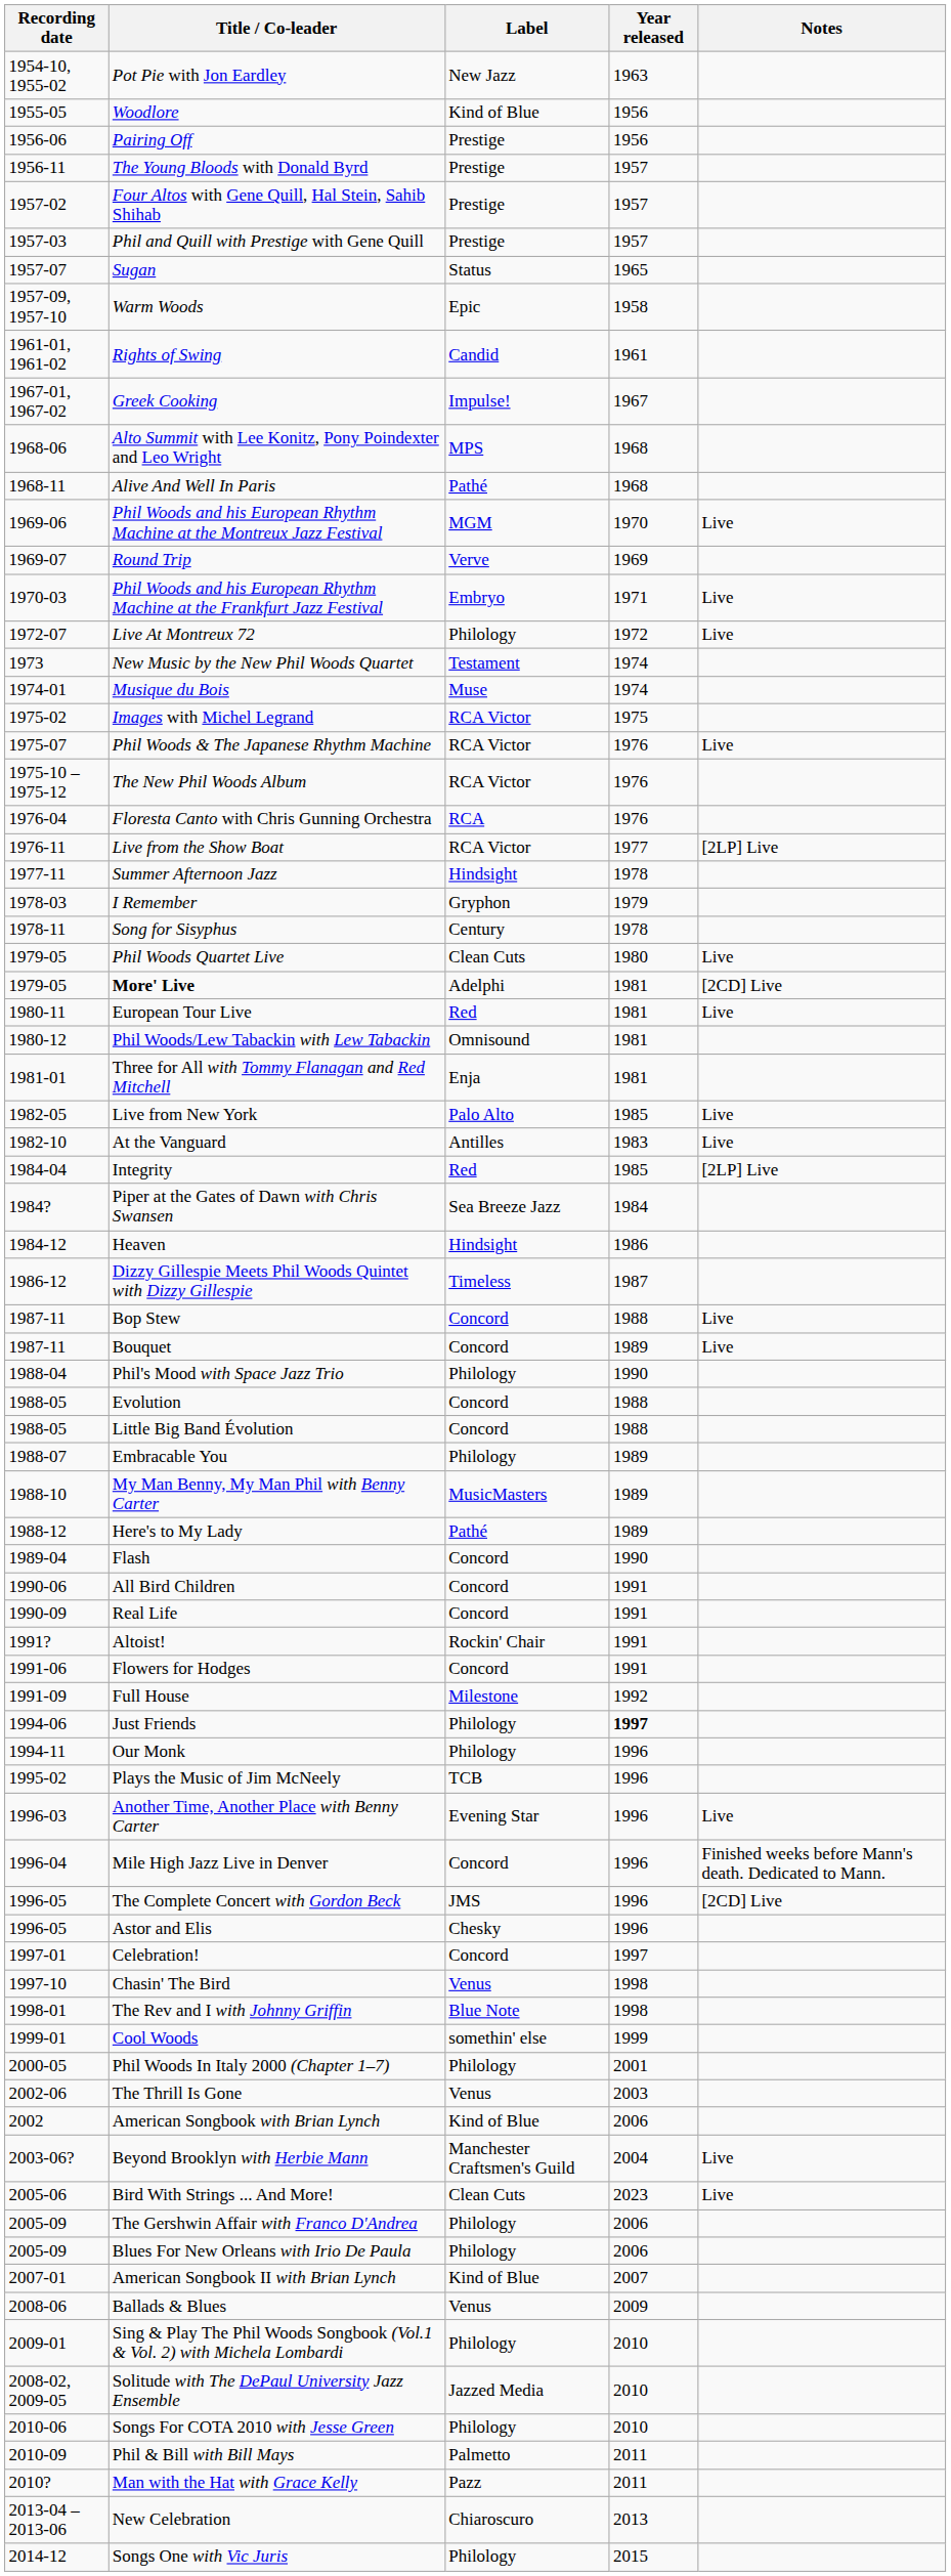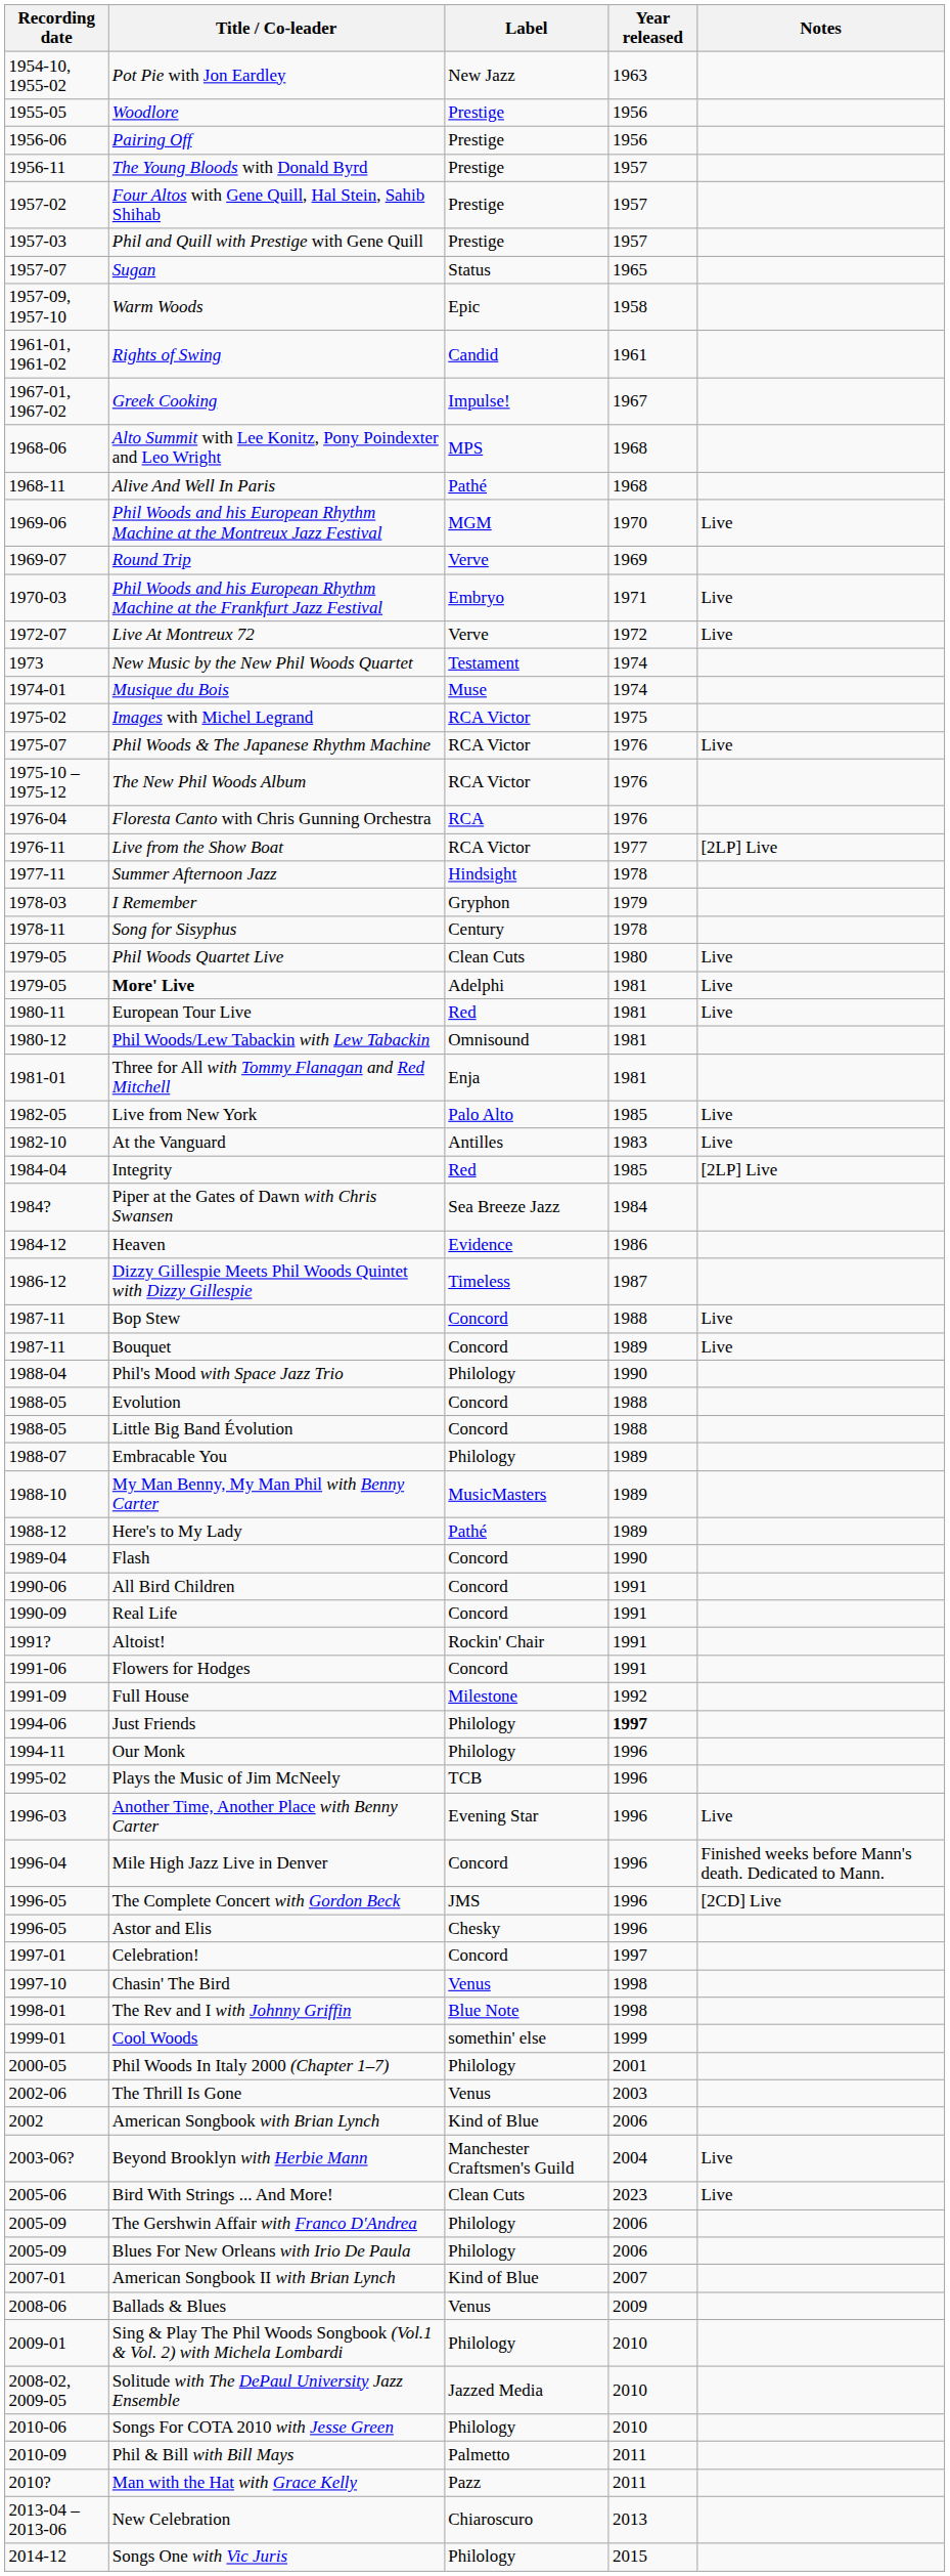 <table class="wikitable sortable">
 <tr>
 <th>Recording date</th>
 <th>Title / Co-leader</th>
 <th>Label</th>
 <th>Year released</th>
 <th>Notes</th>
 </tr>
 <tr>
 <td>1954-10, <br>1955-02</td>
 <td><em>Pot Pie</em> with <a href='#'>Jon Eardley</a></td>
 <td>New Jazz</td>
 <td>1963</td>
 <td></td>
 </tr>
 <tr>
 <td>1955-05</td>
 <td><em><a href='#'>Woodlore</a></em></td>
-<td>Kind of Blue</td>
+<td><a href='#'>Prestige</a></td>
 <td>1956</td>
 <td></td>
 </tr>
 <tr>
 <td>1956-06</td>
 <td><em><a href='#'>Pairing Off</a></em></td>
 <td>Prestige</td>
 <td>1956</td>
 <td></td>
 </tr>
 <tr>
 <td>1956-11</td>
 <td><em><a href='#'>The Young Bloods</a></em> with <a href='#'>Donald Byrd</a></td>
 <td>Prestige</td>
 <td>1957</td>
 <td></td>
 </tr>
 <tr>
 <td>1957-02</td>
 <td><em><a href='#'>Four Altos</a></em> with <a href='#'>Gene Quill</a>, <a href='#'>Hal Stein</a>, <a href='#'>Sahib Shihab</a></td>
 <td>Prestige</td>
 <td>1957</td>
 <td></td>
 </tr>
 <tr>
 <td>1957-03</td>
 <td><em>Phil and Quill with Prestige</em> with Gene Quill</td>
 <td>Prestige</td>
 <td>1957</td>
 <td></td>
 </tr>
 <tr>
 <td>1957-07</td>
 <td><em><a href='#'>Sugan</a></em></td>
 <td>Status</td>
 <td>1965</td>
 <td></td>
 </tr>
 <tr>
 <td>1957-09, <br>1957-10</td>
 <td><em>Warm Woods</em></td>
 <td>Epic</td>
 <td>1958</td>
 <td></td>
 </tr>
 <tr>
 <td>1961-01, <br>1961-02</td>
 <td><em><a href='#'>Rights of Swing</a></em></td>
 <td><a href='#'>Candid</a></td>
 <td>1961</td>
 <td></td>
 </tr>
 <tr>
 <td>1967-01, <br>1967-02</td>
 <td><em><a href='#'>Greek Cooking</a></em></td>
 <td><a href='#'>Impulse!</a></td>
 <td>1967</td>
 <td></td>
 </tr>
 <tr>
 <td>1968-06</td>
 <td><em><a href='#'>Alto Summit</a></em> with <a href='#'>Lee Konitz</a>, <a href='#'>Pony Poindexter</a> and <a href='#'>Leo Wright</a></td>
 <td><a href='#'>MPS</a></td>
 <td>1968</td>
 <td></td>
 </tr>
 <tr>
 <td>1968-11</td>
 <td><em>Alive And Well In Paris</em></td>
 <td><a href='#'>Pathé</a></td>
 <td>1968</td>
 <td></td>
 </tr>
 <tr>
 <td>1969-06</td>
 <td><em><a href='#'>Phil Woods and his European Rhythm Machine at the Montreux Jazz Festival</a></em></td>
 <td><a href='#'>MGM</a></td>
 <td>1970</td>
 <td>Live</td>
 </tr>
 <tr>
 <td>1969-07</td>
 <td><em><a href='#'>Round Trip</a></em></td>
 <td><a href='#'>Verve</a></td>
 <td>1969</td>
 <td></td>
 </tr>
 <tr>
 <td>1970-03</td>
 <td><em><a href='#'>Phil Woods and his European Rhythm Machine at the Frankfurt Jazz Festival</a></em></td>
 <td><a href='#'>Embryo</a></td>
 <td>1971</td>
 <td>Live</td>
 </tr>
 <tr>
 <td>1972-07</td>
 <td><em>Live At Montreux 72</em></td>
-<td>Philology</td>
+<td>Verve</td>
 <td>1972</td>
 <td>Live</td>
 </tr>
 <tr>
 <td>1973</td>
 <td><em>New Music by the New Phil Woods Quartet</em></td>
 <td><a href='#'>Testament</a></td>
 <td>1974</td>
 <td></td>
 </tr>
 <tr>
 <td>1974-01</td>
 <td><em><a href='#'>Musique du Bois</a></em></td>
 <td><a href='#'>Muse</a></td>
 <td>1974</td>
 <td></td>
 </tr>
 <tr>
 <td>1975-02</td>
 <td><em><a href='#'>Images</a></em> with <a href='#'>Michel Legrand</a></td>
 <td><a href='#'>RCA Victor</a></td>
 <td>1975</td>
 <td></td>
 </tr>
 <tr>
 <td>1975-07</td>
 <td><em>Phil Woods & The Japanese Rhythm Machine</em></td>
 <td>RCA Victor</td>
 <td>1976</td>
 <td>Live</td>
 </tr>
 <tr>
 <td>1975-10 –<br>1975-12</td>
 <td><em>The New Phil Woods Album</em></td>
 <td>RCA Victor</td>
 <td>1976</td>
 <td></td>
 </tr>
 <tr>
 <td>1976-04</td>
 <td><em>Floresta Canto</em> with Chris Gunning Orchestra</td>
 <td><a href='#'>RCA</a></td>
 <td>1976</td>
 <td></td>
 </tr>
 <tr>
 <td>1976-11</td>
 <td><em>Live from the Show Boat</em></td>
 <td>RCA Victor</td>
 <td>1977</td>
 <td>[2LP] Live</td>
 </tr>
 <tr>
 <td>1977-11</td>
 <td><em>Summer Afternoon Jazz</em></td>
 <td><a href='#'>Hindsight</a></td>
 <td>1978</td>
 <td></td>
 </tr>
 <tr>
 <td>1978-03</td>
 <td><em>I Remember</em></td>
 <td>Gryphon</td>
 <td>1979</td>
 <td></td>
 </tr>
 <tr>
 <td>1978-11</td>
 <td><em>Song for Sisyphus</em></td>
 <td>Century</td>
 <td>1978</td>
 <td></td>
 </tr>
 <tr>
 <td>1979-05</td>
 <td><em>Phil Woods Quartet Live</em></td>
 <td>Clean Cuts</td>
 <td>1980</td>
 <td>Live</td>
 </tr>
 <tr>
 <td>1979-05</td>
 <td><strong>More' Live<em></td>
 <td>Adelphi</td>
 <td>1981</td>
-<td>[2CD] Live</td>
+<td>Live</td>
 </tr>
 <tr>
 <td>1980-11</td>
 <td></em>European Tour Live<em></td>
 <td><a href='#'>Red</a></td>
 <td>1981</td>
 <td>Live</td>
 </tr>
 <tr>
 <td>1980-12</td>
 <td></em><a href='#'>Phil Woods/Lew Tabackin</a><em> with <a href='#'>Lew Tabackin</a></td>
 <td>Omnisound</td>
 <td>1981</td>
 <td></td>
 </tr>
 <tr>
 <td>1981-01</td>
 <td></em>Three for All<em> with <a href='#'>Tommy Flanagan</a> and <a href='#'>Red Mitchell</a></td>
 <td>Enja</td>
 <td>1981</td>
 <td></td>
 </tr>
 <tr>
 <td>1982-05</td>
 <td></em>Live from New York<em></td>
 <td><a href='#'>Palo Alto</a></td>
 <td>1985</td>
 <td>Live</td>
 </tr>
 <tr>
 <td>1982-10</td>
 <td></em>At the Vanguard<em></td>
 <td>Antilles</td>
 <td>1983</td>
 <td>Live</td>
 </tr>
 <tr>
 <td>1984-04</td>
 <td></em>Integrity<em></td>
 <td><a href='#'>Red</a></td>
 <td>1985</td>
 <td>[2LP] Live</td>
 </tr>
 <tr>
 <td>1984?</td>
 <td></em>Piper at the Gates of Dawn<em> with Chris Swansen</td>
 <td>Sea Breeze Jazz</td>
 <td>1984</td>
 <td></td>
 </tr>
 <tr>
 <td>1984-12</td>
 <td></em>Heaven<em></td>
-<td><a href='#'>Hindsight</a></td>
+<td><a href='#'>Evidence</a></td>
 <td>1986</td>
 <td></td>
 </tr>
 <tr>
 <td>1986-12</td>
 <td></em><a href='#'>Dizzy Gillespie Meets Phil Woods Quintet</a><em> with <a href='#'>Dizzy Gillespie</a></td>
 <td><a href='#'>Timeless</a></td>
 <td>1987</td>
 <td></td>
 </tr>
 <tr>
 <td>1987-11</td>
 <td></em>Bop Stew<em></td>
 <td><a href='#'>Concord</a></td>
 <td>1988</td>
 <td>Live</td>
 </tr>
 <tr>
 <td>1987-11</td>
 <td></em>Bouquet<em></td>
 <td>Concord</td>
 <td>1989</td>
 <td>Live</td>
 </tr>
 <tr>
 <td>1988-04 </td>
 <td></em>Phil's Mood<em> with Space Jazz Trio</td>
 <td>Philology</td>
 <td>1990</td>
 <td></td>
 </tr>
 <tr>
 <td>1988-05</td>
 <td></em>Evolution<em></td>
 <td>Concord</td>
 <td>1988</td>
 <td></td>
 </tr>
 <tr>
 <td>1988-05</td>
 <td></em>Little Big Band Évolution<em></td>
 <td>Concord</td>
 <td>1988</td>
 <td></td>
 </tr>
 <tr>
 <td>1988-07</td>
 <td></em>Embracable You<em></td>
 <td>Philology</td>
 <td>1989</td>
 <td></td>
 </tr>
 <tr>
 <td>1988-10</td>
 <td></em><a href='#'>My Man Benny, My Man Phil</a><em> with <a href='#'>Benny Carter</a></td>
 <td><a href='#'>MusicMasters</a></td>
 <td>1989</td>
 <td></td>
 </tr>
 <tr>
 <td>1988-12</td>
 <td></em>Here's to My Lady<em></td>
 <td><a href='#'>Pathé</a></td>
 <td>1989</td>
 <td></td>
 </tr>
 <tr>
 <td>1989-04</td>
 <td></em>Flash<em></td>
 <td>Concord</td>
 <td>1990</td>
 <td></td>
 </tr>
 <tr>
 <td>1990-06</td>
 <td></em>All Bird Children<em></td>
 <td>Concord</td>
 <td>1991</td>
 <td></td>
 </tr>
 <tr>
 <td>1990-09</td>
 <td></em>Real Life<em></td>
 <td>Concord</td>
 <td>1991</td>
 <td></td>
 </tr>
 <tr>
 <td>1991?</td>
 <td></em>Altoist!<em></td>
 <td>Rockin' Chair</td>
 <td>1991</td>
 <td></td>
 </tr>
 <tr>
 <td>1991-06</td>
 <td></em>Flowers for Hodges<em></td>
 <td>Concord</td>
 <td>1991</td>
 <td></td>
 </tr>
 <tr>
 <td>1991-09</td>
 <td></em>Full House<em></td>
 <td><a href='#'>Milestone</a></td>
 <td>1992</td>
 <td></td>
 </tr>
 <tr>
 <td>1994-06</td>
 <td></em>Just Friends<em></td>
 <td>Philology</td>
 <td><strong>1997</strong></td>
 <td></td>
 </tr>
 <tr>
 <td>1994-11</td>
 <td></em>Our Monk<em></td>
 <td>Philology</td>
 <td>1996</td>
 <td></td>
 </tr>
 <tr>
 <td>1995-02</td>
 <td></em>Plays the Music of Jim McNeely<em></td>
 <td>TCB</td>
 <td>1996</td>
 <td></td>
 </tr>
 <tr>
 <td>1996-03</td>
 <td></em><a href='#'>Another Time, Another Place</a><em> with Benny Carter</td>
 <td>Evening Star</td>
 <td>1996</td>
 <td>Live</td>
 </tr>
 <tr>
 <td>1996-04</td>
 <td></em>Mile High Jazz Live in Denver<em></td>
 <td>Concord</td>
 <td>1996</td>
 <td>Finished weeks before Mann's death. Dedicated to Mann.</td>
 </tr>
 <tr>
 <td>1996-05</td>
 <td></em>The Complete Concert<em> with <a href='#'>Gordon Beck</a></td>
 <td>JMS</td>
 <td>1996</td>
 <td>[2CD] Live</td>
 </tr>
 <tr>
 <td>1996-05</td>
 <td></em>Astor and Elis<em></td>
 <td>Chesky</td>
 <td>1996</td>
 <td></td>
 </tr>
 <tr>
 <td>1997-01</td>
 <td></em>Celebration!<em></td>
 <td>Concord</td>
 <td>1997</td>
 <td></td>
 </tr>
 <tr>
 <td>1997-10</td>
 <td></em>Chasin' The Bird<em></td>
 <td><a href='#'>Venus</a></td>
 <td>1998</td>
 <td></td>
 </tr>
 <tr>
 <td>1998-01</td>
 <td></em>The Rev and I<em> with <a href='#'>Johnny Griffin</a></td>
 <td><a href='#'>Blue Note</a></td>
 <td>1998</td>
 <td></td>
 </tr>
 <tr>
 <td>1999-01</td>
 <td></em><a href='#'>Cool Woods</a><em></td>
 <td>somethin' else</td>
 <td>1999</td>
 <td></td>
 </tr>
 <tr>
 <td>2000-05</td>
 <td></em>Phil Woods In Italy 2000<em> (Chapter 1–7)</td>
 <td>Philology</td>
 <td>2001</td>
 </tr>
 <tr>
 <td>2002-06</td>
 <td></em>The Thrill Is Gone<em></td>
 <td>Venus</td>
 <td>2003</td>
 <td></td>
 </tr>
 <tr>
 <td>2002</td>
 <td></em>American Songbook<em> with Brian Lynch</td>
 <td>Kind of Blue</td>
 <td>2006</td>
 <td></td>
 </tr>
 <tr>
 <td>2003-06?</td>
 <td></em>Beyond Brooklyn<em> with <a href='#'>Herbie Mann</a></td>
 <td>Manchester Craftsmen's Guild</td>
 <td>2004</td>
 <td>Live</td>
 </tr>
 <tr>
 <td>2005-06</td>
 <td></em>Bird With Strings ... And More!<em></td>
 <td>Clean Cuts</td>
 <td>2023</td>
 <td>Live</td>
 </tr>
 <tr>
 <td>2005-09</td>
 <td></em>The Gershwin Affair<em> with <a href='#'>Franco D'Andrea</a></td>
 <td>Philology</td>
 <td>2006</td>
 <td></td>
 </tr>
 <tr>
 <td>2005-09</td>
 <td></em>Blues For New Orleans<em> with Irio De Paula</td>
 <td>Philology</td>
 <td>2006</td>
 <td></td>
 </tr>
 <tr>
 <td>2007-01</td>
 <td></em>American Songbook II<em> with Brian Lynch</td>
 <td>Kind of Blue</td>
 <td>2007</td>
 <td></td>
 </tr>
 <tr>
 <td>2008-06</td>
 <td></em>Ballads & Blues<em></td>
 <td>Venus</td>
 <td>2009</td>
 <td></td>
 </tr>
 <tr>
 <td>2009-01</td>
 <td></em>Sing & Play The Phil Woods Songbook<em> (Vol.1 & Vol. 2) with Michela Lombardi</td>
 <td>Philology</td>
 <td>2010</td>
 <td></td>
 </tr>
 <tr>
 <td>2008-02, <br>2009-05</td>
 <td></em>Solitude<em> with The <a href='#'>DePaul University</a> Jazz Ensemble</td>
 <td>Jazzed Media</td>
 <td>2010</td>
 <td></td>
 </tr>
 <tr>
 <td>2010-06</td>
 <td></em>Songs For COTA 2010<em> with <a href='#'>Jesse Green</a></td>
 <td>Philology</td>
 <td>2010</td>
 <td></td>
 </tr>
 <tr>
 <td>2010-09</td>
 <td></em>Phil & Bill<em> with Bill Mays</td>
 <td>Palmetto</td>
 <td>2011</td>
 <td></td>
 </tr>
 <tr>
 <td>2010?</td>
 <td></em><a href='#'>Man with the Hat</a><em> with <a href='#'>Grace Kelly</a></td>
 <td>Pazz</td>
 <td>2011</td>
 <td></td>
 </tr>
 <tr>
 <td>2013-04 –<br>2013-06</td>
 <td></em>New Celebration<em></td>
 <td>Chiaroscuro</td>
 <td>2013</td>
 <td></td>
 </tr>
 <tr ->
 <td>2014-12</td>
 <td></em>Songs One<em> with <a href='#'>Vic Juris</a></td>
 <td>Philology</td>
 <td>2015</td>
 <td></td>
 </tr>
 </table>
